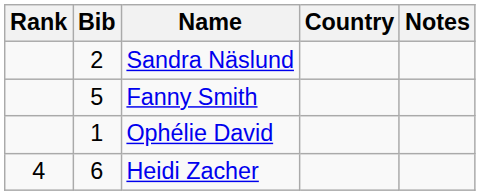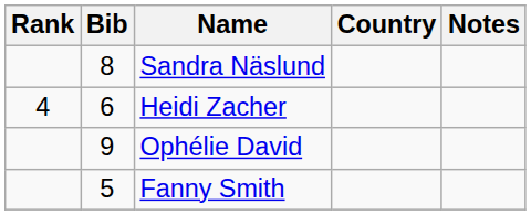 <table class="wikitable" style="text-align:center;">
 <tr>
 <th>Rank</th>
 <th>Bib</th>
 <th>Name</th>
 <th>Country</th>
 <th>Notes</th>
 </tr>
 <tr>
 <td></td>
-<td>2</td>
+<td>8</td>
 <td align=left><a href='#'>Sandra Näslund</a></td>
+<td align=left></td>
+<td></td>
+</tr>
+<tr>
+<td>4</td>
+<td>6</td>
+<td align=left><a href='#'>Heidi Zacher</a></td>
+<td align=left></td>
+<td></td>
+</tr>
+<tr>
+<td></td>
+<td>9</td>
+<td align=left><a href='#'>Ophélie David</a></td>
 <td align=left></td>
 <td></td>
 </tr>
 <tr>
 <td></td>
 <td>5</td>
 <td align=left><a href='#'>Fanny Smith</a></td>
 <td align=left></td>
 <td></td>
 </tr>
-<tr>
-<td></td>
-<td>1</td>
-<td align=left><a href='#'>Ophélie David</a></td>
-<td align=left></td>
-<td></td>
-</tr>
-<tr>
-<td>4</td>
-<td>6</td>
-<td align=left><a href='#'>Heidi Zacher</a></td>
-<td align=left></td>
-<td></td>
-</tr>
 </table>
